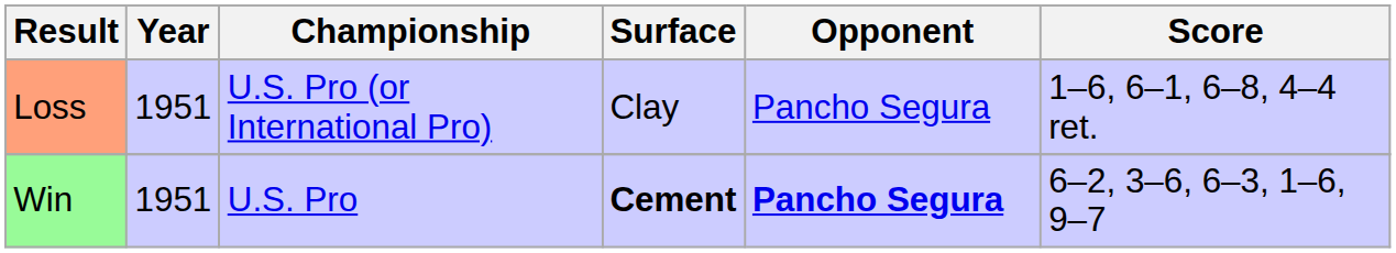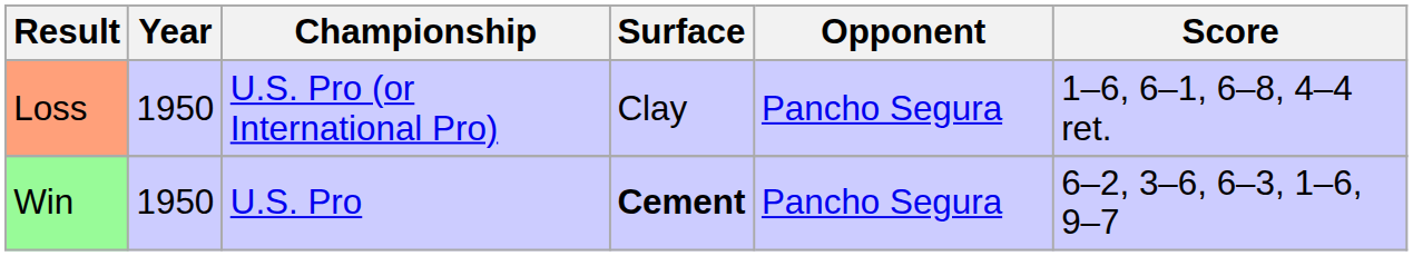 <table class="sortable wikitable">
 <tr>
 <th style="width:40px">Result</th>
 <th style="width:30px">Year</th>
 <th style="width:170px">Championship</th>
 <th style="width:50px">Surface</th>
 <th style="width:130px">Opponent</th>
 <th style="width:155px" class="unsortable">Score</th>
 </tr>
 <tr style="background:#ccf;">
 <td style="background:#ffa07a;">Loss</td>
-<td>1951</td>
+<td>1950</td>
 <td><a href='#'>U.S. Pro (or International Pro)</a></td>
 <td>Clay</td>
 <td> <a href='#'>Pancho Segura</a></td>
 <td>1–6, 6–1, 6–8, 4–4 ret.</td>
 </tr>
 <tr>
 </tr>
 <tr style="background:#ccf;">
 <td style="background:#98fb98;">Win</td>
-<td>1951</td>
+<td>1950</td>
 <td><a href='#'>U.S. Pro</a></td>
 <td><strong>Cement</strong></td>
-<td><strong> <a href='#'>Pancho Segura</a></strong></td>
+<td> <a href='#'>Pancho Segura</a></td>
 <td>6–2, 3–6, 6–3, 1–6, 9–7</td>
 </tr>
 </table>
